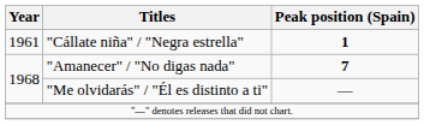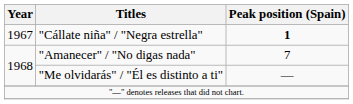 <table class="wikitable">
 <tr>
 <th rowspan="1">Year</th>
 <th rowspan="1">Titles</th>
 <th rowspan="1">Peak position (Spain)</th>
 </tr>
 <tr>
-<td>1961</td>
+<td>1967</td>
 <td>"Cállate niña" / "Negra estrella"</td>
 <td align="center"><strong>1</strong></td>
 </tr>
 <tr>
 <td rowspan="2">1968</td>
 <td>"Amanecer" / "No digas nada"</td>
-<td align="center"><strong>7</strong></td>
+<td align="center">7</td>
 </tr>
 <tr>
 <td>"Me olvidarás" / "Él es distinto a ti"</td>
 <td align="center">—</td>
 </tr>
 <tr>
 </tr>
 <tr>
 <td align="center" colspan="7" style="font-size: 8pt">"—" denotes releases that did not chart.</td>
 </tr>
 <tr>
 </tr>
 </table>
